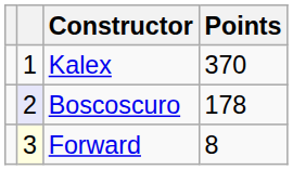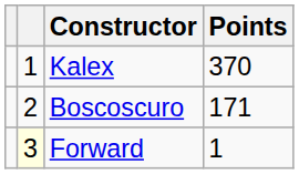 <table class="wikitable" style="font-size: 95%;">
 <tr>
 <th></th>
 <th></th>
 <th>Constructor</th>
 <th>Points</th>
 </tr>
 <tr>
 <td></td>
 <td align=center>1</td>
 <td> <a href='#'>Kalex</a></td>
 <td align=left>370</td>
 </tr>
 <tr>
 <td></td>
-<td align=center style="background: lavender;">2</td>
+<td align=center>2</td>
 <td> <a href='#'>Boscoscuro</a></td>
-<td align=left>178</td>
+<td align=left>171</td>
 </tr>
 <tr>
 <td></td>
 <td align=center style="background: lightyellow;">3</td>
 <td> <a href='#'>Forward</a></td>
-<td align=left>8</td>
+<td align=left>1</td>
 </tr>
 </table>
